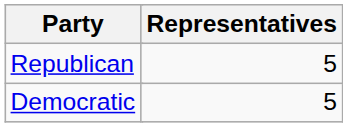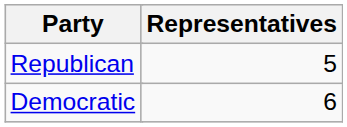 <table class="wikitable" style="float:right;margin:0 0 0.5em 1em;">
 <tr>
 <th colspan="2">Party</th>
 <th>Representatives</th>
 </tr>
 <tr>
 <td colspan="2"><a href='#'>Republican</a></td>
 <td align="right">5</td>
 </tr>
 <tr>
 <td colspan="2"><a href='#'>Democratic</a></td>
-<td align="right">5</td>
+<td align="right">6</td>
 </tr>
 </table>
